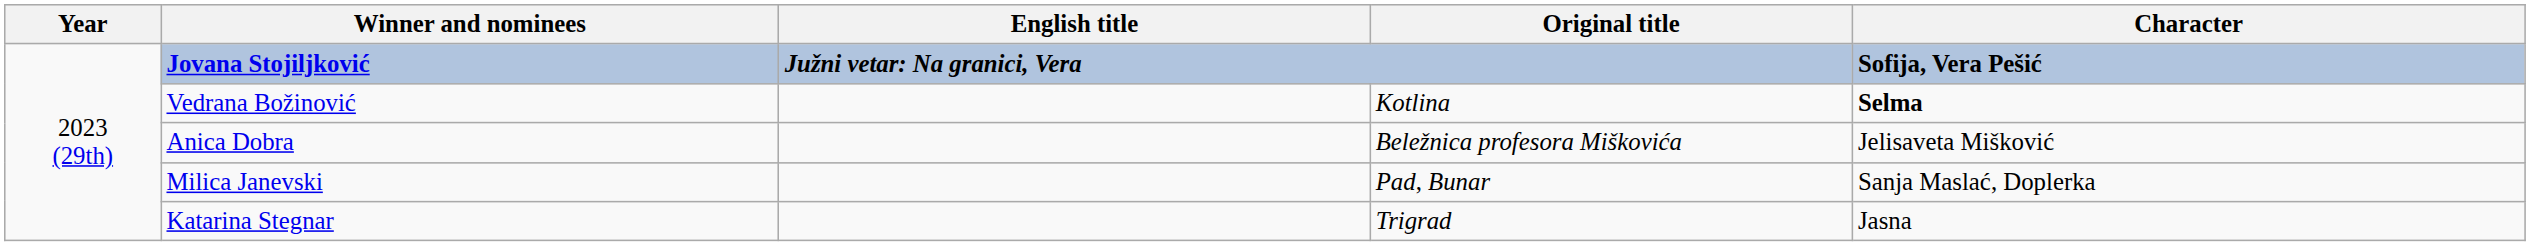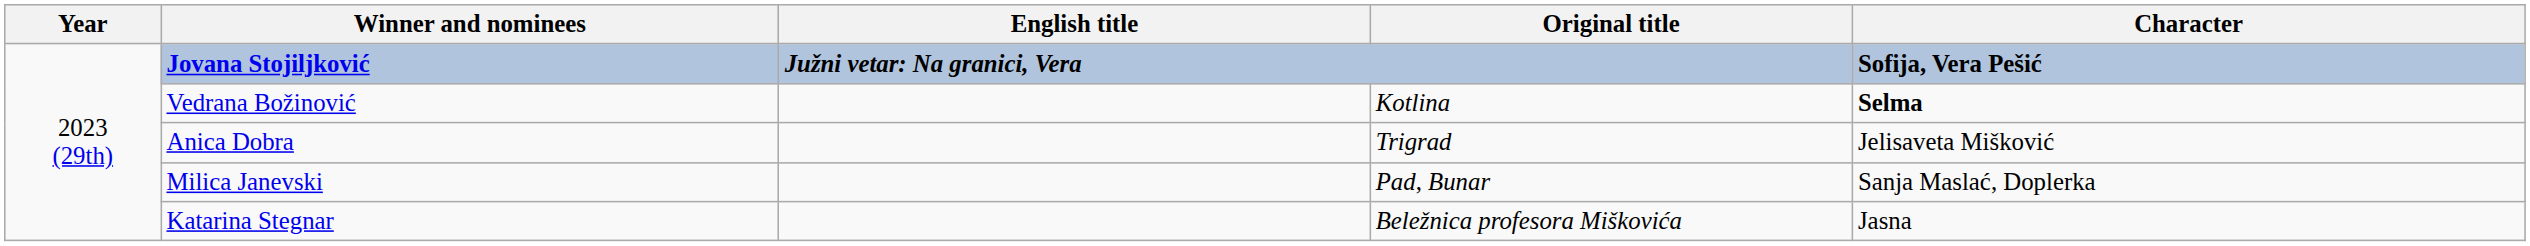 <table class="wikitable" width="82%" cellpadding="5">
 <tr>
 <th width="50"><strong>Year</strong></th>
 <th width="220"><strong>Winner and nominees</strong></th>
 <th width="210"><strong>English title</strong></th>
 <th width="170"><strong>Original title</strong></th>
 <th width="240">Character</th>
 </tr>
 <tr>
 <td rowspan="5" style="text-align:center;">2023<br><a href='#'>(29th)</a></td>
 <td style="background:#B0C4DE;"> <strong><a href='#'>Jovana Stojiljković</a></strong></td>
 <td colspan="2" style="background:#B0C4DE;"><strong><em>Južni vetar: Na granici, Vera</em></strong></td>
 <td style="background:#B0C4DE;"><strong>Sofija, Vera Pešić</strong></td>
 </tr>
 <tr>
 <td> <a href='#'>Vedrana Božinović</a></td>
 <td></td>
 <td><em>Kotlina</em></td>
 <td><strong>Selma</strong></td>
 </tr>
 <tr>
 <td> <a href='#'>Anica Dobra</a></td>
 <td></td>
-<td><em>Beležnica profesora Miškovića</em></td>
+<td><em>Trigrad</em></td>
 <td>Jelisaveta Mišković</td>
 </tr>
 <tr>
 <td> <a href='#'>Milica Janevski</a></td>
 <td></td>
 <td><em>Pad</em>, <em>Bunar</em></td>
 <td>Sanja Maslać, Doplerka</td>
 </tr>
 <tr>
 <td> <a href='#'>Katarina Stegnar</a></td>
 <td></td>
-<td><em>Trigrad</em></td>
+<td><em>Beležnica profesora Miškovića</em></td>
 <td>Jasna</td>
 </tr>
 </table>
